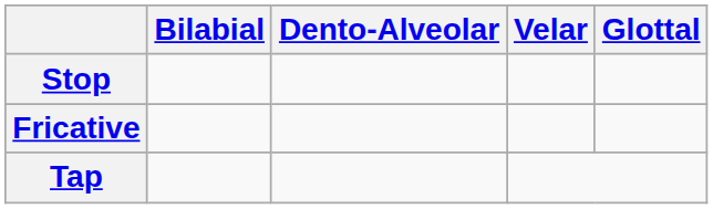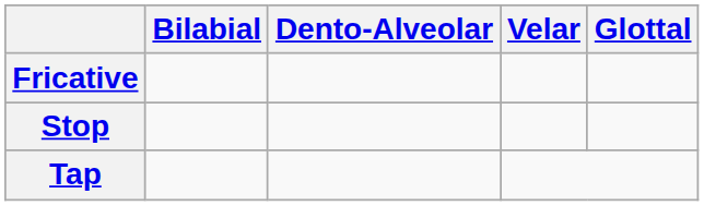 <table class="wikitable">
 <tr>
 <th></th>
 <th><a href='#'>Bilabial</a></th>
 <th><a href='#'>Dento-Alveolar</a></th>
 <th><a href='#'>Velar</a></th>
 <th><a href='#'>Glottal</a></th>
 </tr>
 <tr>
-<th><a href='#'>Stop</a></th>
+<th><a href='#'>Fricative</a></th>
 <td></td>
 <td></td>
 <td></td>
 <td></td>
 </tr>
 <tr>
-<th><a href='#'>Fricative</a></th>
+<th><a href='#'>Stop</a></th>
 <td></td>
 <td></td>
 <td></td>
 <td></td>
 </tr>
 <tr>
 <th><a href='#'>Tap</a></th>
 <td></td>
 <td></td>
 <td colspan="2"></td>
 </tr>
 </table>
